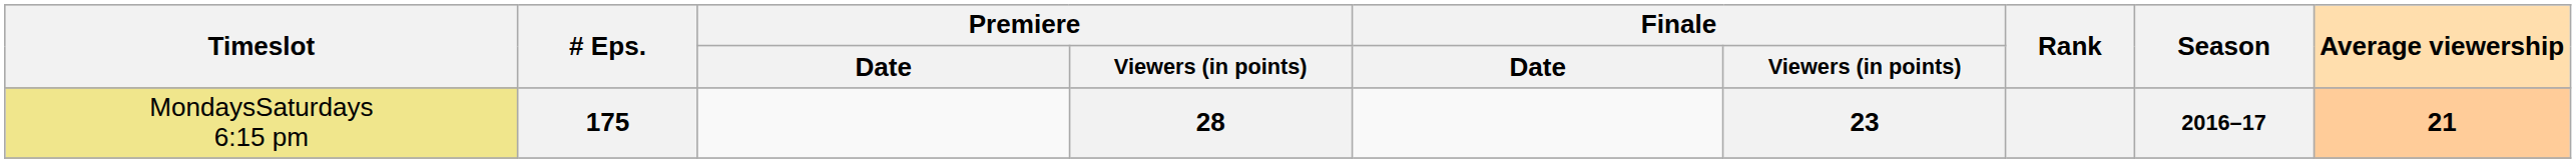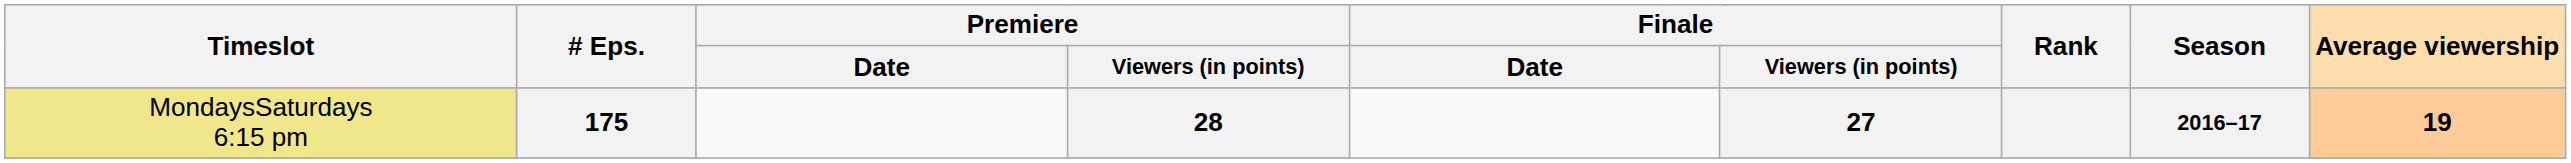 <table class="wikitable">
 <tr>
 <th style="width:20%;" rowspan="2">Timeslot</th>
 <th style="width:7%;" rowspan="2"># Eps.</th>
 <th colspan=2>Premiere</th>
 <th colspan=2>Finale</th>
 <th style="width:5%;" rowspan="2">Rank</th>
 <th style="width:7%;" rowspan="2">Season</th>
 <th style="width:10%; background:#ffdead;" rowspan="2">Average viewership</th>
 </tr>
 <tr>
 <th>Date</th>
 <th span style="width:11%; font-size:smaller; line-height:100%;">Viewers (in points)</th>
 <th>Date</th>
 <th span style="width:11%; font-size:smaller; line-height:100%;">Viewers (in points)</th>
 </tr>
 <tr>
 <td rowspan="1" style="background: khaki; text-align:center;">MondaysSaturdays <br>6:15 pm</td>
 <th>175</th>
 <td style="font-size:11px;line-height:110%"></td>
 <th>28</th>
 <td style="font-size:11px;line-height:110%"></td>
-<th>23</th>
+<th>27</th>
 <th></th>
 <th style="font-size:smaller">2016–17</th>
-<th style="background:#fc9;">21</th>
+<th style="background:#fc9;">19</th>
 </tr>
 </table>
